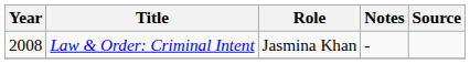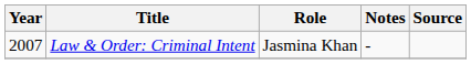 <table class="wikitable sortable">
 <tr>
 <th>Year</th>
 <th>Title</th>
 <th>Role</th>
 <th>Notes</th>
 <th>Source</th>
 </tr>
 <tr>
-<td>2008</td>
+<td>2007</td>
 <td><em><a href='#'>Law & Order: Criminal Intent</a></em></td>
 <td>Jasmina Khan</td>
 <td>-</td>
 <td></td>
 </tr>
 <tr>
 </tr>
 </table>
